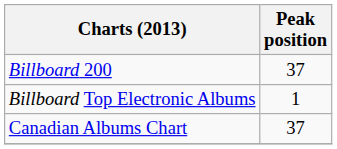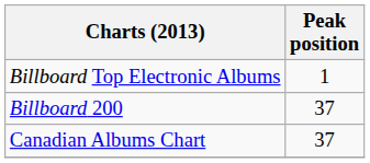 <table class="wikitable sortable">
 <tr>
 <th>Charts (2013)</th>
 <th>Peak<br>position</th>
 </tr>
 <tr>
+<td><em>Billboard</em> <a href='#'>Top Electronic Albums</a></td>
+<td align="center">1</td>
+</tr>
+<tr>
 <td><a href='#'><em>Billboard</em> 200</a></td>
 <td align="center">37</td>
-</tr>
-<tr>
-<td><em>Billboard</em> <a href='#'>Top Electronic Albums</a></td>
-<td align="center">1</td>
 </tr>
 <tr>
 <td><a href='#'>Canadian Albums Chart</a></td>
 <td align="center">37</td>
 </tr>
 <tr>
 </tr>
 </table>
